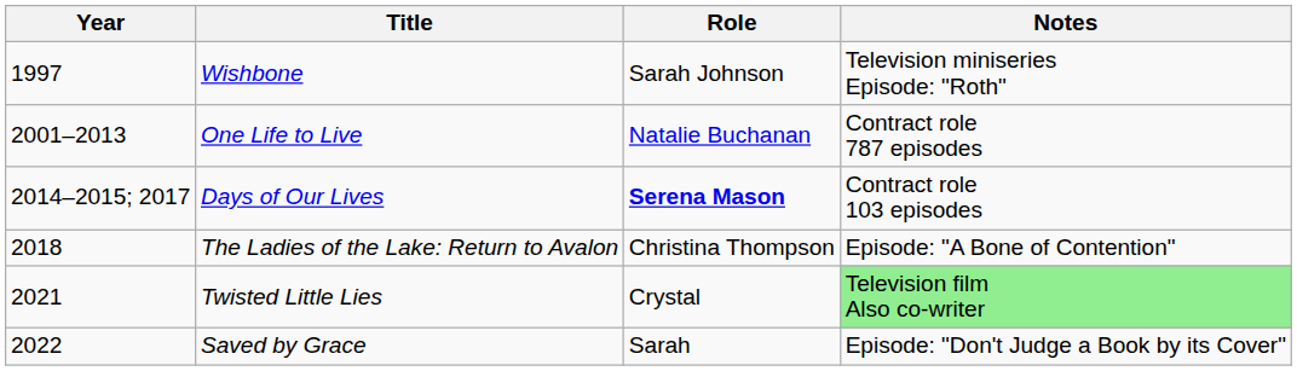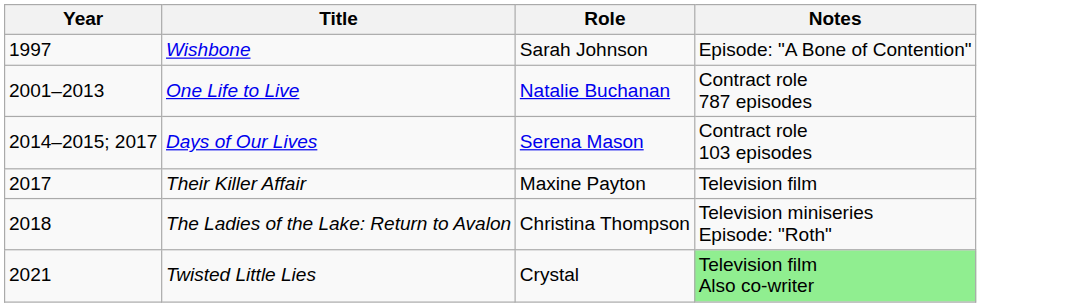 <table class="wikitable">
 <tr>
 <th>Year</th>
 <th>Title</th>
 <th>Role</th>
 <th>Notes</th>
 </tr>
 <tr>
 <td>1997</td>
 <td><em><a href='#'>Wishbone</a></em></td>
 <td>Sarah Johnson</td>
-<td>Television miniseries<br>Episode: "Roth"</td>
+<td>Episode: "A Bone of Contention"</td>
 </tr>
 <tr>
 <td>2001–2013</td>
 <td><em><a href='#'>One Life to Live</a></em></td>
 <td><a href='#'>Natalie Buchanan</a></td>
 <td>Contract role<br>787 episodes</td>
 </tr>
 <tr>
 <td>2014–2015; 2017</td>
 <td><em><a href='#'>Days of Our Lives</a></em></td>
-<td><strong><a href='#'>Serena Mason</a></strong></td>
+<td><a href='#'>Serena Mason</a></td>
 <td>Contract role<br>103 episodes</td>
+</tr>
+<tr>
+<td>2017</td>
+<td><em>Their Killer Affair</em></td>
+<td>Maxine Payton</td>
+<td>Television film</td>
 </tr>
 <tr>
 <td>2018</td>
 <td><em>The Ladies of the Lake: Return to Avalon</em></td>
 <td>Christina Thompson</td>
-<td>Episode: "A Bone of Contention"</td>
+<td>Television miniseries<br>Episode: "Roth"</td>
 </tr>
 <tr>
 <td>2021</td>
 <td><em>Twisted Little Lies</em></td>
 <td>Crystal</td>
 <td style="background: lightgreen;">Television film<br>Also co-writer</td>
 </tr>
-<tr>
-<td>2022</td>
-<td><em>Saved by Grace</em></td>
-<td>Sarah</td>
-<td>Episode: "Don't Judge a Book by its Cover"</td>
-</tr>
 </table>
